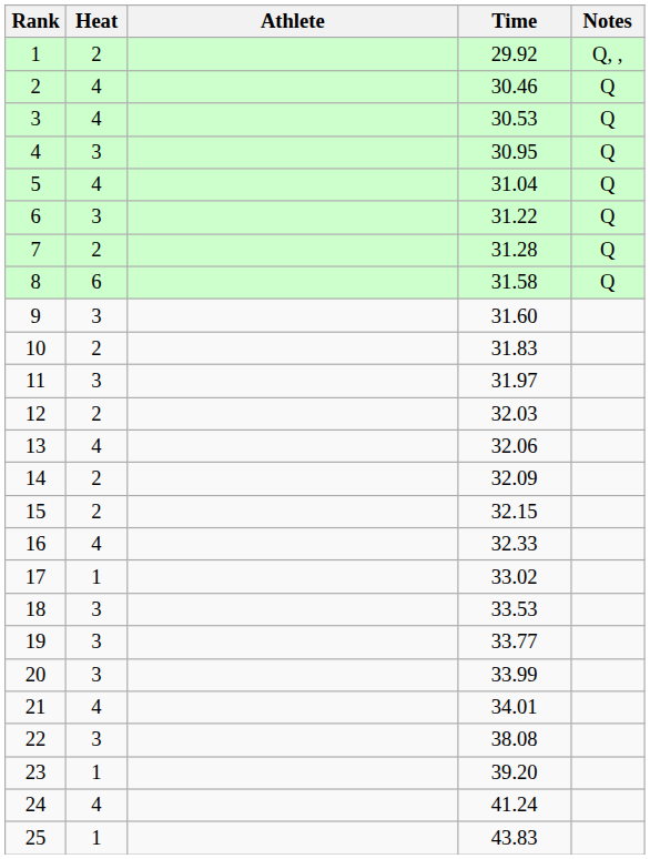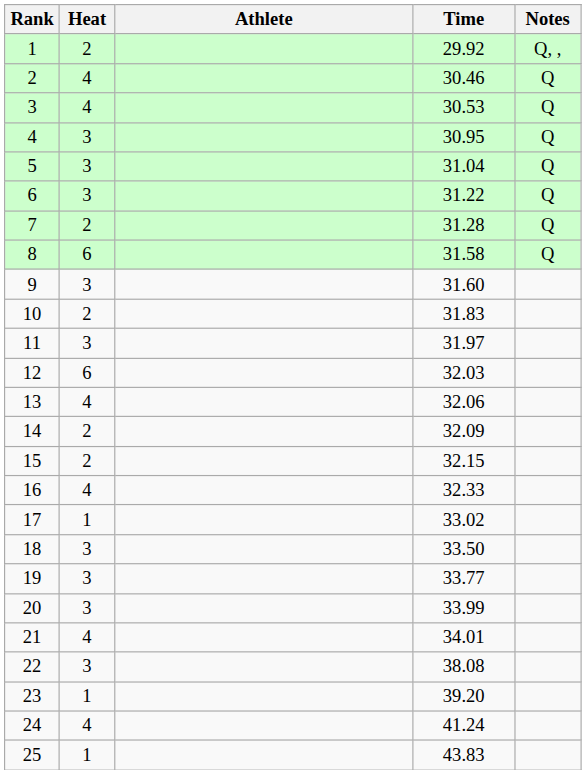 <table class="wikitable" style="text-align:center">
 <tr>
 <th width=40>Rank</th>
 <th width=40>Heat</th>
 <th width=250>Athlete</th>
 <th width=80>Time</th>
 <th width=50>Notes</th>
 </tr>
 <tr bgcolor=ccffcc>
 <td>1</td>
 <td>2</td>
 <td align=left></td>
 <td>29.92</td>
 <td>Q, ,</td>
 </tr>
 <tr bgcolor=ccffcc>
 <td>2</td>
 <td>4</td>
 <td align=left></td>
 <td>30.46</td>
 <td>Q</td>
 </tr>
 <tr bgcolor=ccffcc>
 <td>3</td>
 <td>4</td>
 <td align=left></td>
 <td>30.53</td>
 <td>Q</td>
 </tr>
 <tr bgcolor=ccffcc>
 <td>4</td>
 <td>3</td>
 <td align=left></td>
 <td>30.95</td>
 <td>Q</td>
 </tr>
 <tr bgcolor=ccffcc>
 <td>5</td>
-<td>4</td>
+<td>3</td>
 <td align=left></td>
 <td>31.04</td>
 <td>Q</td>
 </tr>
 <tr bgcolor=ccffcc>
 <td>6</td>
 <td>3</td>
 <td align=left></td>
 <td>31.22</td>
 <td>Q</td>
 </tr>
 <tr bgcolor=ccffcc>
 <td>7</td>
 <td>2</td>
 <td align=left></td>
 <td>31.28</td>
 <td>Q</td>
 </tr>
 <tr bgcolor=ccffcc>
 <td>8</td>
 <td>6</td>
 <td align=left></td>
 <td>31.58</td>
 <td>Q</td>
 </tr>
 <tr>
 <td>9</td>
 <td>3</td>
 <td align=left></td>
 <td>31.60</td>
 <td></td>
 </tr>
 <tr>
 <td>10</td>
 <td>2</td>
 <td align=left></td>
 <td>31.83</td>
 <td></td>
 </tr>
 <tr>
 <td>11</td>
 <td>3</td>
 <td align=left></td>
 <td>31.97</td>
 <td></td>
 </tr>
 <tr>
 <td>12</td>
-<td>2</td>
+<td>6</td>
 <td align=left></td>
 <td>32.03</td>
 <td></td>
 </tr>
 <tr>
 <td>13</td>
 <td>4</td>
 <td align=left></td>
 <td>32.06</td>
 <td></td>
 </tr>
 <tr>
 <td>14</td>
 <td>2</td>
 <td align=left></td>
 <td>32.09</td>
 <td></td>
 </tr>
 <tr>
 <td>15</td>
 <td>2</td>
 <td align=left></td>
 <td>32.15</td>
 <td></td>
 </tr>
 <tr>
 <td>16</td>
 <td>4</td>
 <td align=left></td>
 <td>32.33</td>
 <td></td>
 </tr>
 <tr>
 <td>17</td>
 <td>1</td>
 <td align=left></td>
 <td>33.02</td>
 <td></td>
 </tr>
 <tr>
 <td>18</td>
 <td>3</td>
 <td align=left></td>
-<td>33.53</td>
+<td>33.50</td>
 <td></td>
 </tr>
 <tr>
 <td>19</td>
 <td>3</td>
 <td align=left></td>
 <td>33.77</td>
 <td></td>
 </tr>
 <tr>
 <td>20</td>
 <td>3</td>
 <td align=left></td>
 <td>33.99</td>
 <td></td>
 </tr>
 <tr>
 <td>21</td>
 <td>4</td>
 <td align=left></td>
 <td>34.01</td>
 <td></td>
 </tr>
 <tr>
 <td>22</td>
 <td>3</td>
 <td align=left></td>
 <td>38.08</td>
 <td></td>
 </tr>
 <tr>
 <td>23</td>
 <td>1</td>
 <td align=left></td>
 <td>39.20</td>
 <td></td>
 </tr>
 <tr>
 <td>24</td>
 <td>4</td>
 <td align=left></td>
 <td>41.24</td>
 <td></td>
 </tr>
 <tr>
 <td>25</td>
 <td>1</td>
 <td align=left></td>
 <td>43.83</td>
 <td></td>
 </tr>
 </table>
